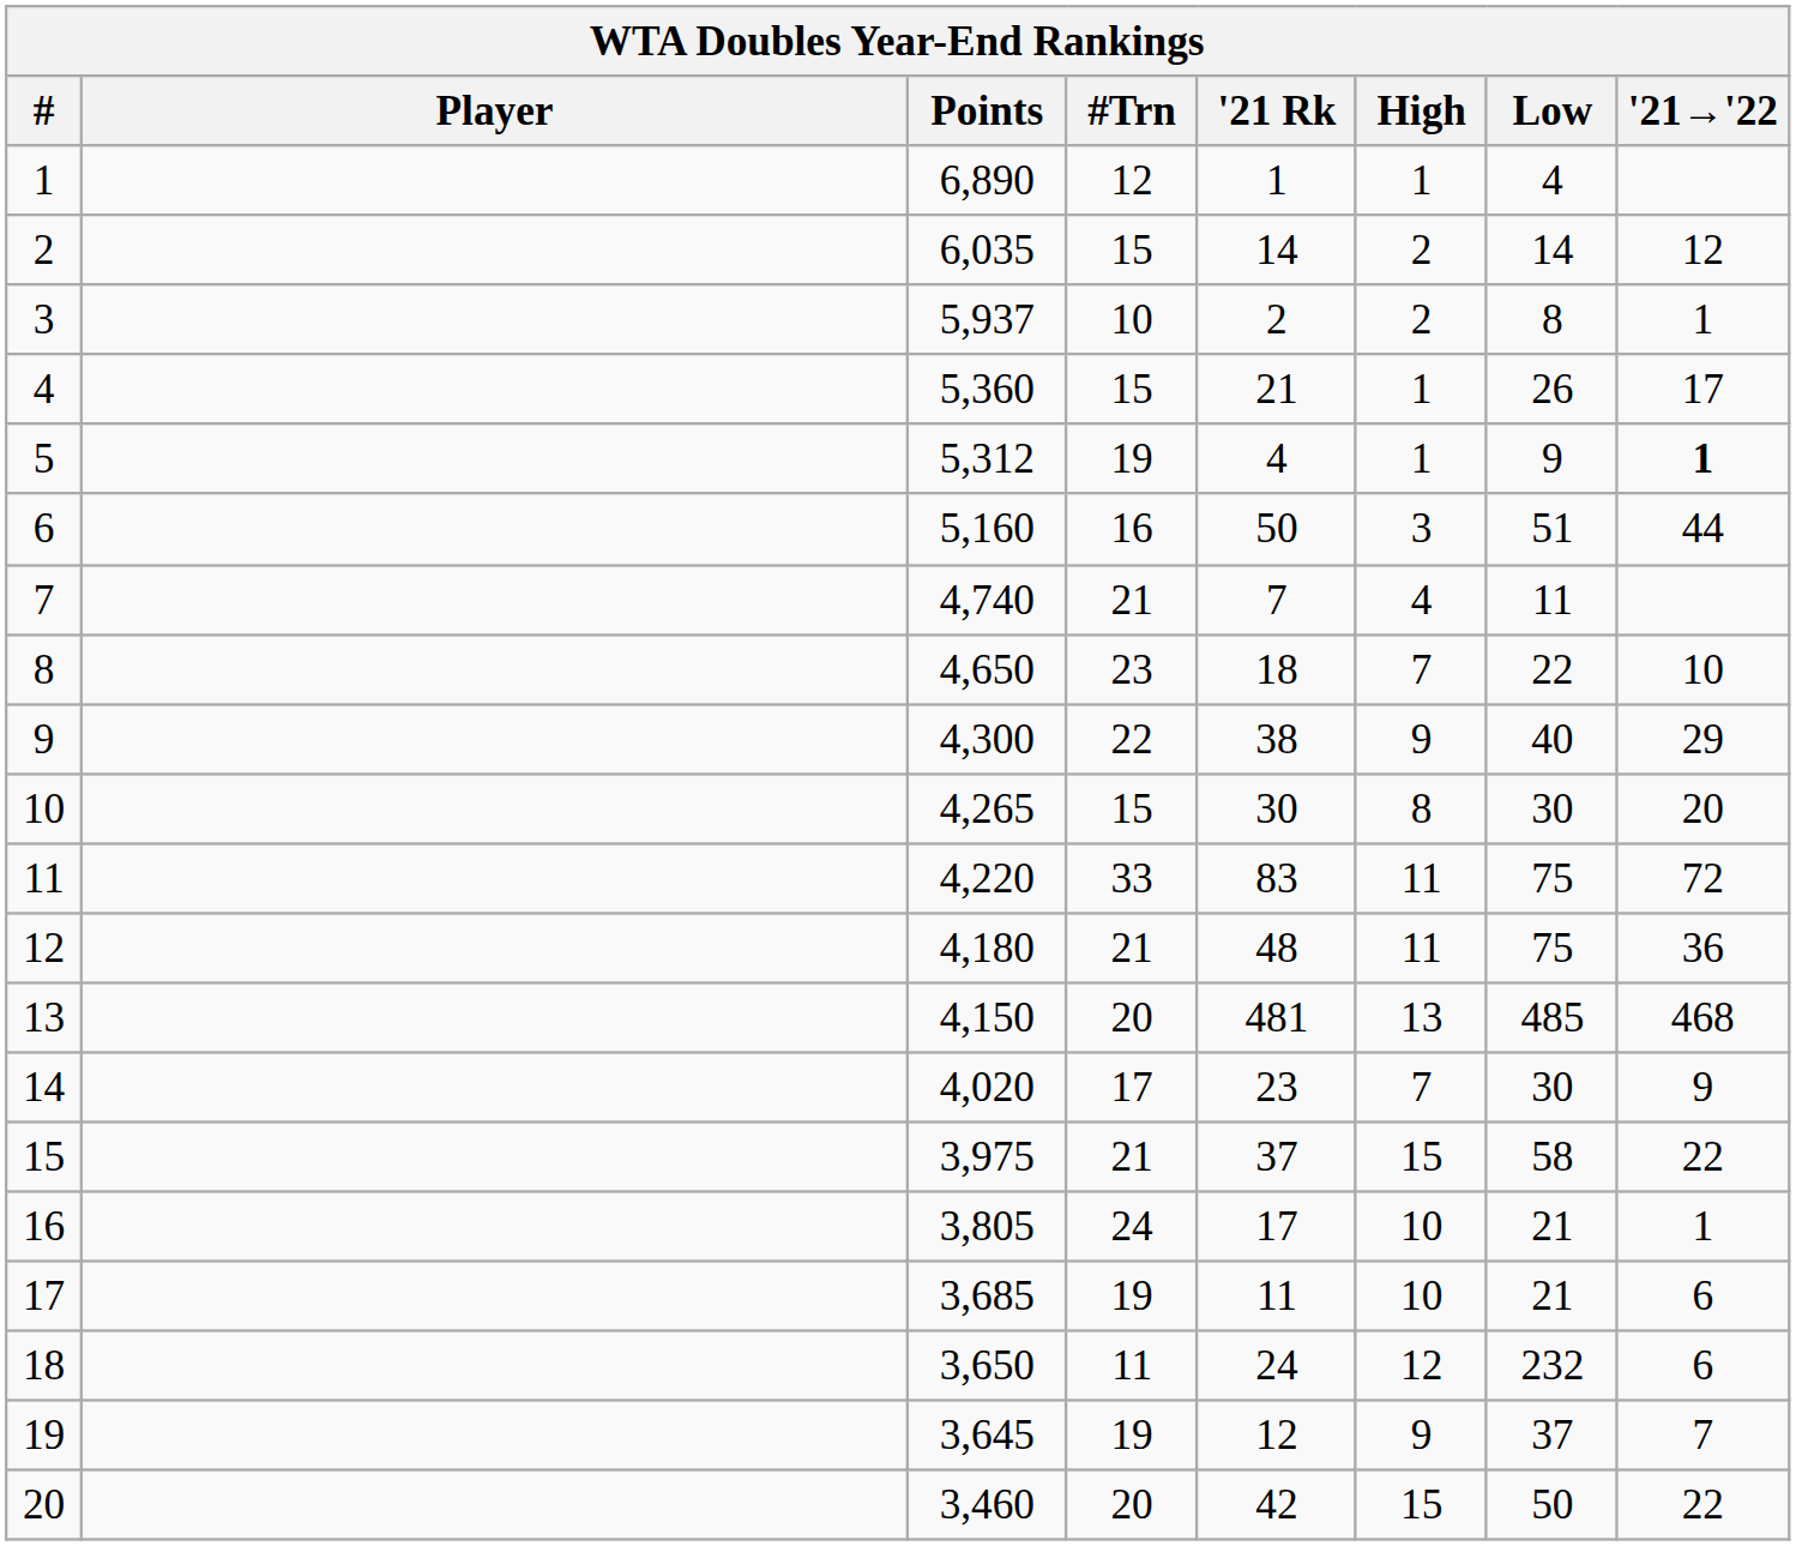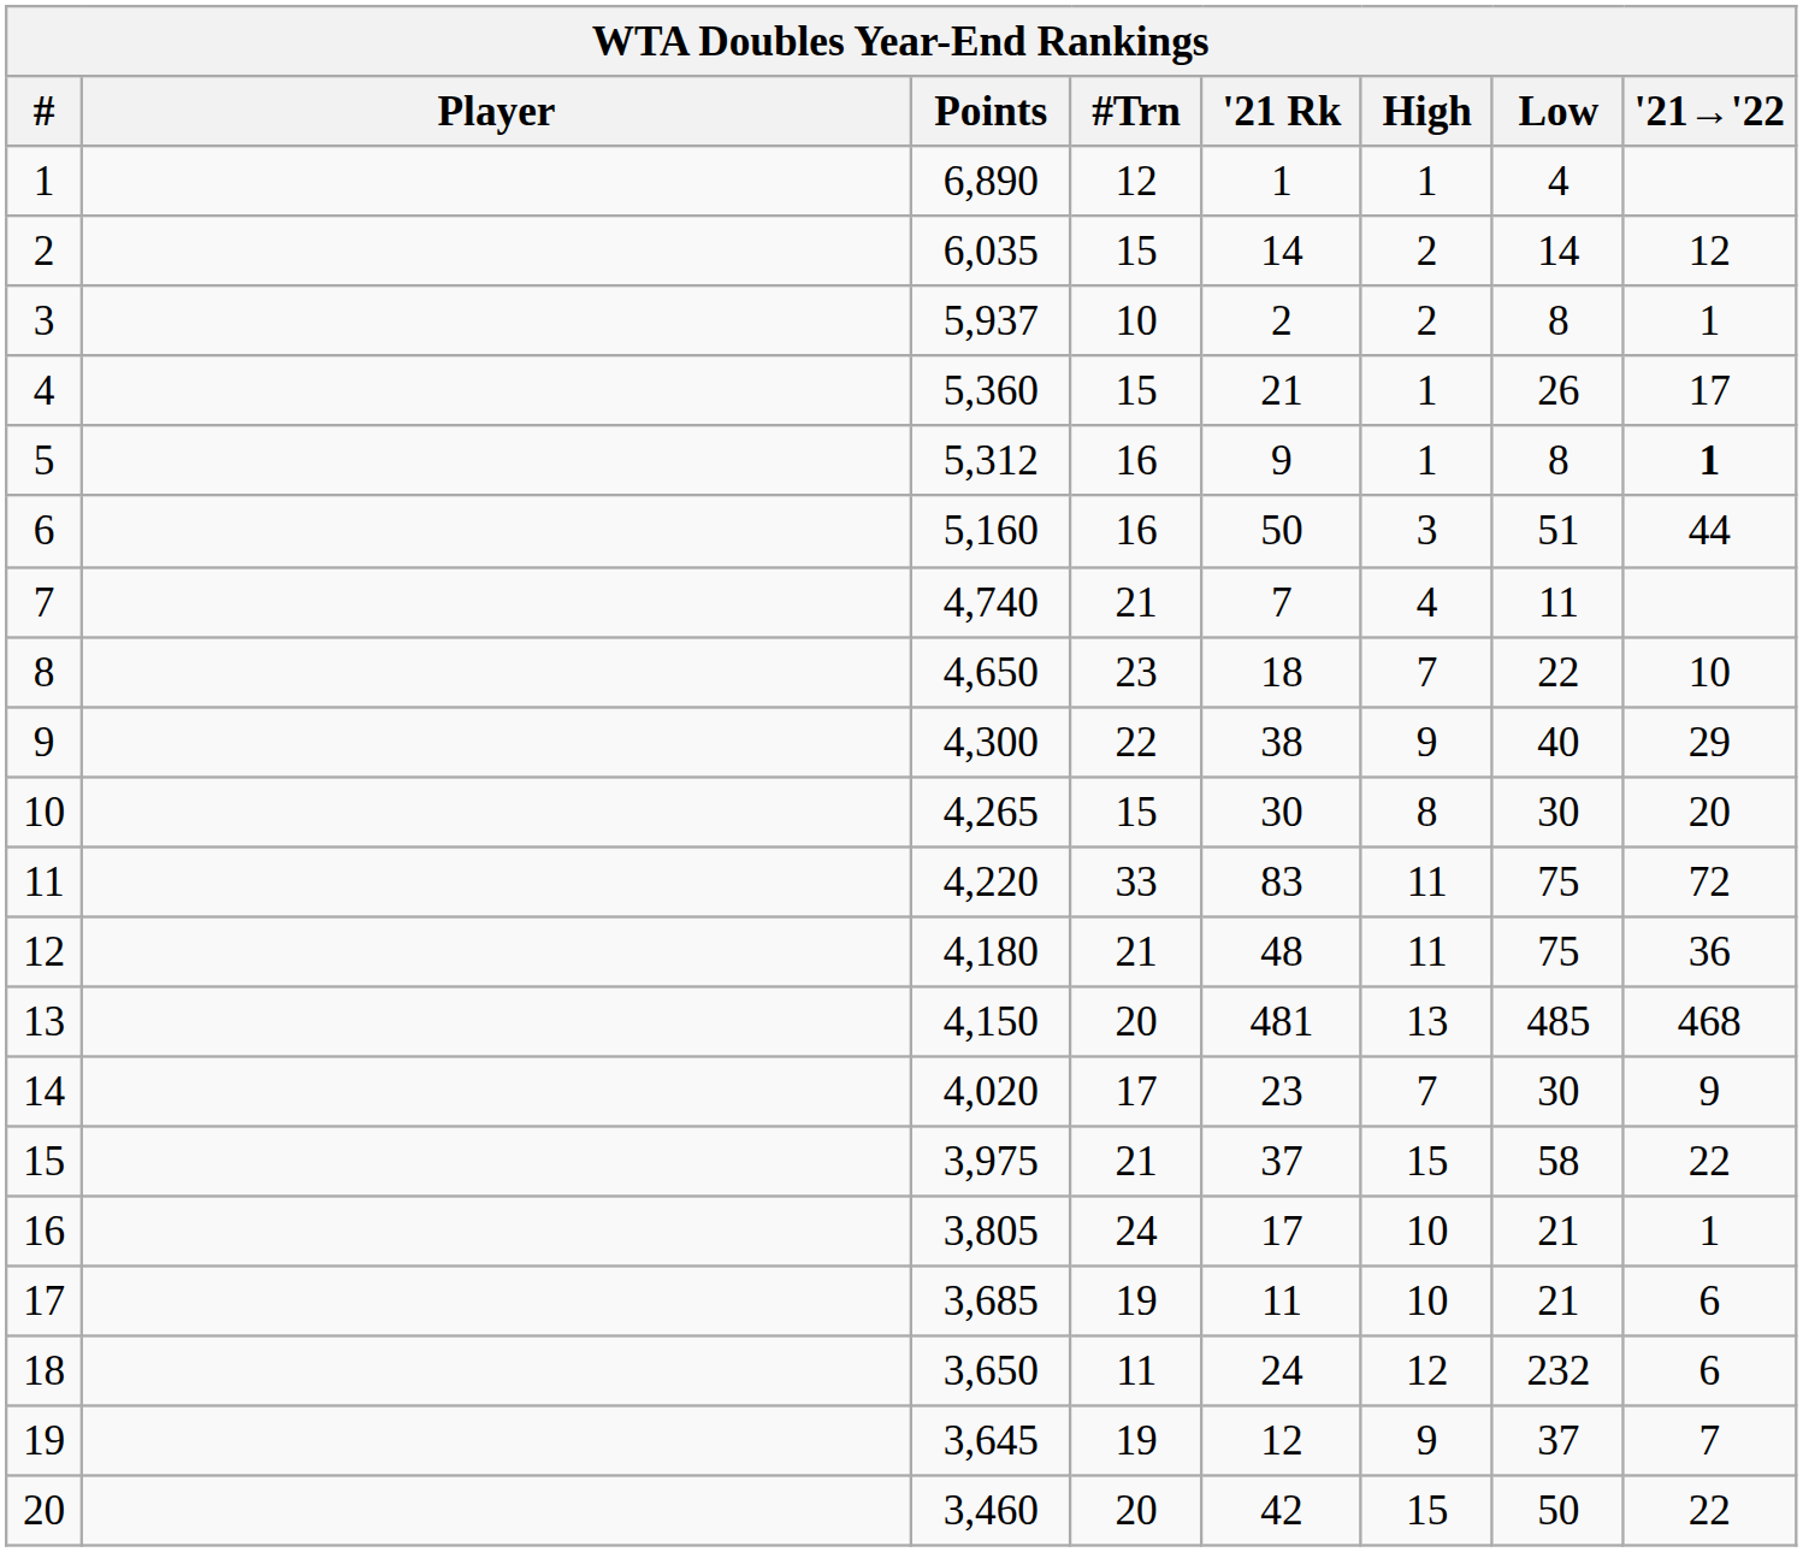 <table class="wikitable" style="font-size:95%">
 <tr>
 <th colspan="10">WTA Doubles Year-End Rankings</th>
 </tr>
 <tr>
 <th style="width:20px;">#</th>
 <th style="width:290px;">Player</th>
 <th style="width:50px;">Points</th>
 <th width=40>#Trn</th>
 <th width=50>'21 Rk</th>
 <th width=40>High</th>
 <th width=40>Low</th>
 <th width=50>'21→'22</th>
 </tr>
 <tr style="text-align:center;">
 <td>1</td>
 <td style="text-align:left;"></td>
 <td>6,890</td>
 <td>12</td>
 <td>1</td>
 <td>1</td>
 <td>4</td>
 <td></td>
 </tr>
 <tr style="text-align:center;">
 <td>2</td>
 <td style="text-align:left;"></td>
 <td>6,035</td>
 <td>15</td>
 <td>14</td>
 <td>2</td>
 <td>14</td>
 <td> 12</td>
 </tr>
 <tr style="text-align:center;">
 <td>3</td>
 <td style="text-align:left;"></td>
 <td>5,937</td>
 <td>10</td>
 <td>2</td>
 <td>2</td>
 <td>8</td>
 <td> 1</td>
 </tr>
 <tr style="text-align:center;">
 <td>4</td>
 <td style="text-align:left;"></td>
 <td>5,360</td>
 <td>15</td>
 <td>21</td>
 <td>1</td>
 <td>26</td>
 <td> 17</td>
 </tr>
 <tr style="text-align:center;">
 <td>5</td>
 <td style="text-align:left;"></td>
 <td>5,312</td>
-<td>19</td>
-<td>4</td>
+<td>16</td>
+<td>9</td>
 <td>1</td>
-<td>9</td>
+<td>8</td>
 <td><strong> 1</strong></td>
 </tr>
 <tr style="text-align:center;">
 <td>6</td>
 <td style="text-align:left;"></td>
 <td>5,160</td>
 <td>16</td>
 <td>50</td>
 <td>3</td>
 <td>51</td>
 <td> 44</td>
 </tr>
 <tr style="text-align:center;">
 <td>7</td>
 <td style="text-align:left;"></td>
 <td>4,740</td>
 <td>21</td>
 <td>7</td>
 <td>4</td>
 <td>11</td>
 <td></td>
 </tr>
 <tr style="text-align:center;">
 <td>8</td>
 <td style="text-align:left;"></td>
 <td>4,650</td>
 <td>23</td>
 <td>18</td>
 <td>7</td>
 <td>22</td>
 <td> 10</td>
 </tr>
 <tr style="text-align:center;">
 <td>9</td>
 <td style="text-align:left;"></td>
 <td>4,300</td>
 <td>22</td>
 <td>38</td>
 <td>9</td>
 <td>40</td>
 <td> 29</td>
 </tr>
 <tr style="text-align:center;">
 <td>10</td>
 <td style="text-align:left;"></td>
 <td>4,265</td>
 <td>15</td>
 <td>30</td>
 <td>8</td>
 <td>30</td>
 <td> 20</td>
 </tr>
 <tr style="text-align:center;">
 <td>11</td>
 <td style="text-align:left;"></td>
 <td>4,220</td>
 <td>33</td>
 <td>83</td>
 <td>11</td>
 <td>75</td>
 <td> 72</td>
 </tr>
 <tr style="text-align:center;">
 <td>12</td>
 <td style="text-align:left;"></td>
 <td>4,180</td>
 <td>21</td>
 <td>48</td>
 <td>11</td>
 <td>75</td>
 <td> 36</td>
 </tr>
 <tr style="text-align:center;">
 <td>13</td>
 <td style="text-align:left;"></td>
 <td>4,150</td>
 <td>20</td>
 <td>481</td>
 <td>13</td>
 <td>485</td>
 <td> 468</td>
 </tr>
 <tr style="text-align:center;">
 <td>14</td>
 <td style="text-align:left;"></td>
 <td>4,020</td>
 <td>17</td>
 <td>23</td>
 <td>7</td>
 <td>30</td>
 <td> 9</td>
 </tr>
 <tr style="text-align:center;">
 <td>15</td>
 <td style="text-align:left;"></td>
 <td>3,975</td>
 <td>21</td>
 <td>37</td>
 <td>15</td>
 <td>58</td>
 <td> 22</td>
 </tr>
 <tr style="text-align:center;">
 <td>16</td>
 <td style="text-align:left;"></td>
 <td>3,805</td>
 <td>24</td>
 <td>17</td>
 <td>10</td>
 <td>21</td>
 <td> 1</td>
 </tr>
 <tr style="text-align:center;"|>
 <td>17</td>
 <td style="text-align:left;"></td>
 <td>3,685</td>
 <td>19</td>
 <td>11</td>
 <td>10</td>
 <td>21</td>
 <td> 6</td>
 </tr>
 <tr style="text-align:center;">
 <td>18</td>
 <td style="text-align:left;"></td>
 <td>3,650</td>
 <td>11</td>
 <td>24</td>
 <td>12</td>
 <td>232</td>
 <td> 6</td>
 </tr>
 <tr style="text-align:center;">
 <td>19</td>
 <td style="text-align:left;"></td>
 <td>3,645</td>
 <td>19</td>
 <td>12</td>
 <td>9</td>
 <td>37</td>
 <td> 7</td>
 </tr>
 <tr style="text-align:center;">
 <td>20</td>
 <td style="text-align:left;"></td>
 <td>3,460</td>
 <td>20</td>
 <td>42</td>
 <td>15</td>
 <td>50</td>
 <td> 22</td>
 </tr>
 </table>
